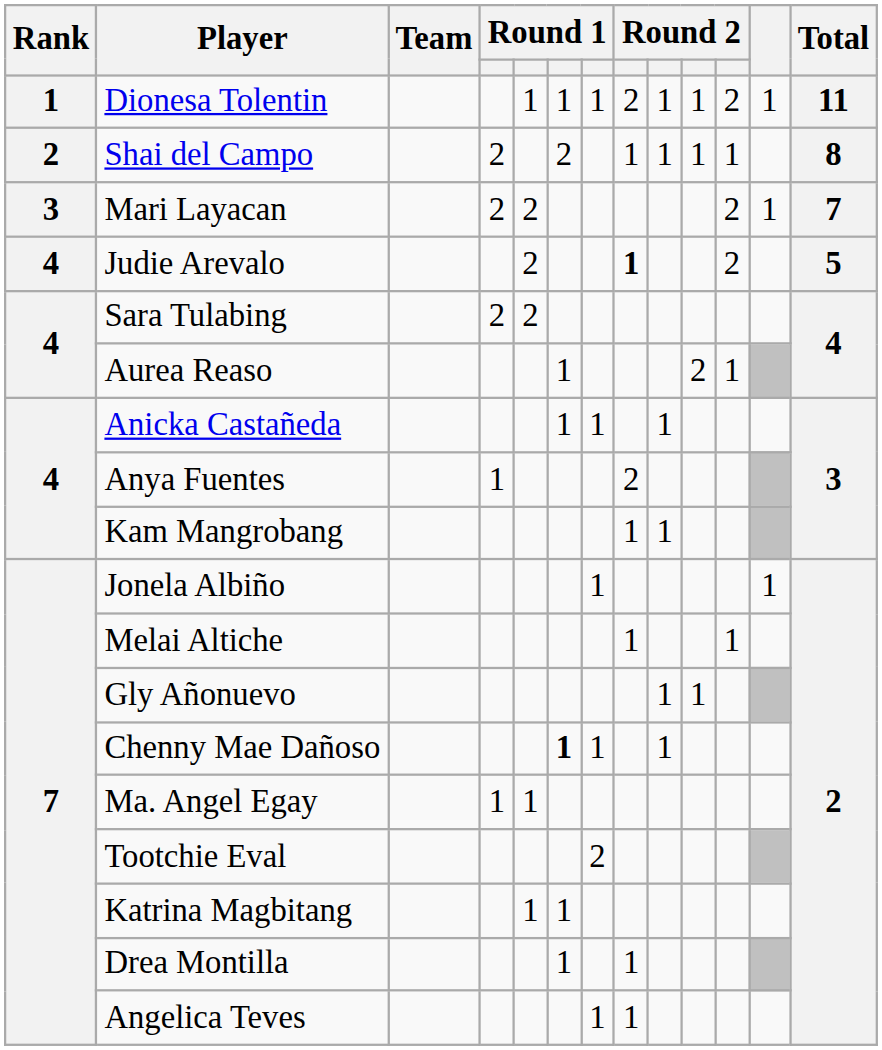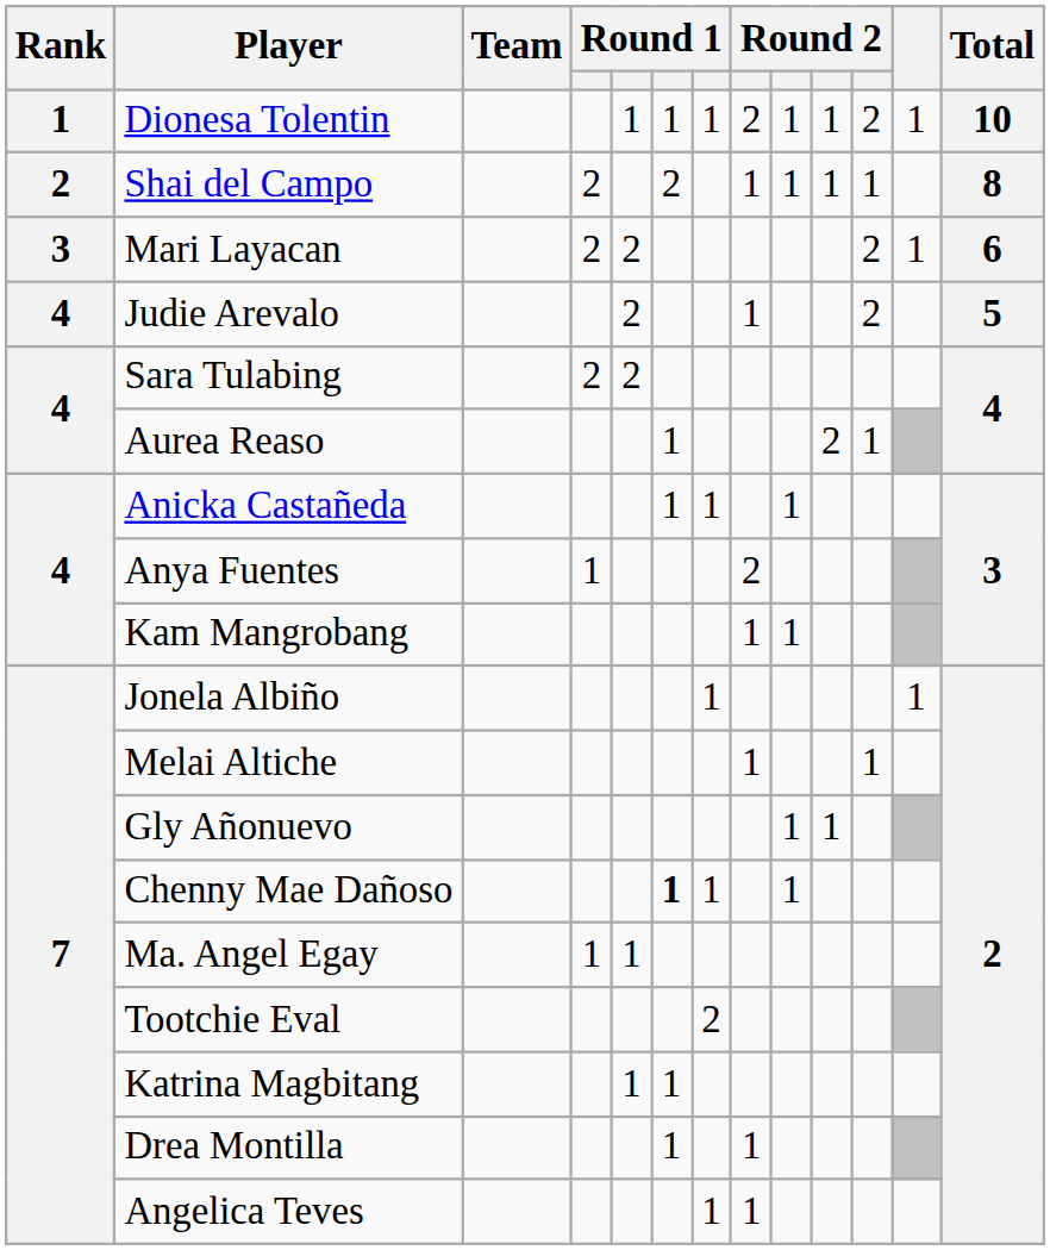 <table class="wikitable" style="text-align:center; font-size:90%">
 <tr>
 <th rowspan=2>Rank</th>
 <th rowspan=2>Player</th>
 <th rowspan=2>Team</th>
 <th colspan=4>Round 1</th>
 <th colspan=4>Round 2</th>
 <th rowspan=2>    </th>
 <th rowspan=2>Total</th>
 </tr>
 <tr>
 <th></th>
 <th></th>
 <th></th>
 <th></th>
 <th></th>
 <th></th>
 <th></th>
 <th></th>
 </tr>
 <tr>
 <th>1</th>
 <td align=left> <a href='#'>Dionesa Tolentin</a></td>
 <td align=left></td>
 <td></td>
 <td>1</td>
 <td>1</td>
 <td>1</td>
 <td>2</td>
 <td>1</td>
 <td>1</td>
 <td>2</td>
 <td>1</td>
-<th>11</th>
+<th>10</th>
 </tr>
 <tr>
 <th>2</th>
 <td align=left> <a href='#'>Shai del Campo</a></td>
 <td align=left></td>
 <td>2</td>
 <td></td>
 <td>2</td>
 <td></td>
 <td>1</td>
 <td>1</td>
 <td>1</td>
 <td>1</td>
 <td></td>
 <th>8</th>
 </tr>
 <tr>
 <th>3</th>
 <td align=left> Mari Layacan</td>
 <td align=left></td>
 <td>2</td>
 <td>2</td>
 <td></td>
 <td></td>
 <td></td>
 <td></td>
 <td></td>
 <td>2</td>
 <td>1</td>
-<th>7</th>
+<th>6</th>
 </tr>
 <tr>
 <th>4</th>
 <td align=left> Judie Arevalo</td>
 <td align=left></td>
 <td></td>
 <td>2</td>
 <td></td>
 <td></td>
-<td><strong>1</strong></td>
+<td>1</td>
 <td></td>
 <td></td>
 <td>2</td>
 <td></td>
 <th>5</th>
 </tr>
 <tr>
 <th rowspan=2>4</th>
 <td align=left> Sara Tulabing</td>
 <td align=left></td>
 <td>2</td>
 <td>2</td>
 <td></td>
 <td></td>
 <td></td>
 <td></td>
 <td></td>
 <td></td>
 <td></td>
 <th rowspan=2>4</th>
 </tr>
 <tr>
 <td align=left> Aurea Reaso</td>
 <td align=left></td>
 <td></td>
 <td></td>
 <td>1</td>
 <td></td>
 <td></td>
 <td></td>
 <td>2</td>
 <td>1</td>
 <td bgcolor=silver></td>
 </tr>
 <tr>
 <th rowspan=3>4</th>
 <td align=left> <a href='#'>Anicka Castañeda</a></td>
 <td align=left></td>
 <td></td>
 <td></td>
 <td>1</td>
 <td>1</td>
 <td></td>
 <td>1</td>
 <td></td>
 <td></td>
 <td></td>
 <th rowspan=3>3</th>
 </tr>
 <tr>
 <td align=left> Anya Fuentes</td>
 <td align=left></td>
 <td>1</td>
 <td></td>
 <td></td>
 <td></td>
 <td>2</td>
 <td></td>
 <td></td>
 <td></td>
 <td bgcolor=silver></td>
 </tr>
 <tr>
 <td align=left> Kam Mangrobang</td>
 <td align=left></td>
 <td></td>
 <td></td>
 <td></td>
 <td></td>
 <td>1</td>
 <td>1</td>
 <td></td>
 <td></td>
 <td bgcolor=silver></td>
 </tr>
 <tr>
 <th rowspan=9>7</th>
 <td align=left> Jonela Albiño</td>
 <td align=left></td>
 <td></td>
 <td></td>
 <td></td>
 <td>1</td>
 <td></td>
 <td></td>
 <td></td>
 <td></td>
 <td>1</td>
 <th rowspan=9>2</th>
 </tr>
 <tr>
 <td align=left> Melai Altiche</td>
 <td align=left></td>
 <td></td>
 <td></td>
 <td></td>
 <td></td>
 <td>1</td>
 <td></td>
 <td></td>
 <td>1</td>
 <td></td>
 </tr>
 <tr>
 <td align=left> Gly Añonuevo</td>
 <td align=left></td>
 <td></td>
 <td></td>
 <td></td>
 <td></td>
 <td></td>
 <td>1</td>
 <td>1</td>
 <td></td>
 <td bgcolor=silver></td>
 </tr>
 <tr>
 <td align=left> Chenny Mae Dañoso</td>
 <td align=left></td>
 <td></td>
 <td></td>
 <td><strong>1</strong></td>
 <td>1</td>
 <td></td>
 <td>1</td>
 <td></td>
 <td></td>
 <td></td>
 </tr>
 <tr>
 <td align=left> Ma. Angel Egay</td>
 <td align=left></td>
 <td>1</td>
 <td>1</td>
 <td></td>
 <td></td>
 <td></td>
 <td></td>
 <td></td>
 <td></td>
 <td></td>
 </tr>
 <tr>
 <td align=left> Tootchie Eval</td>
 <td align=left></td>
 <td></td>
 <td></td>
 <td></td>
 <td>2</td>
 <td></td>
 <td></td>
 <td></td>
 <td></td>
 <td bgcolor=silver></td>
 </tr>
 <tr>
 <td align=left> Katrina Magbitang</td>
 <td align=left></td>
 <td></td>
 <td>1</td>
 <td>1</td>
 <td></td>
 <td></td>
 <td></td>
 <td></td>
 <td></td>
 <td></td>
 </tr>
 <tr>
 <td align=left> Drea Montilla</td>
 <td align=left></td>
 <td></td>
 <td></td>
 <td>1</td>
 <td></td>
 <td>1</td>
 <td></td>
 <td></td>
 <td></td>
 <td bgcolor=silver></td>
 </tr>
 <tr>
 <td align=left> Angelica Teves</td>
 <td align=left></td>
 <td></td>
 <td></td>
 <td></td>
 <td>1</td>
 <td>1</td>
 <td></td>
 <td></td>
 <td></td>
 <td><br></td>
 </tr>
 </table>
